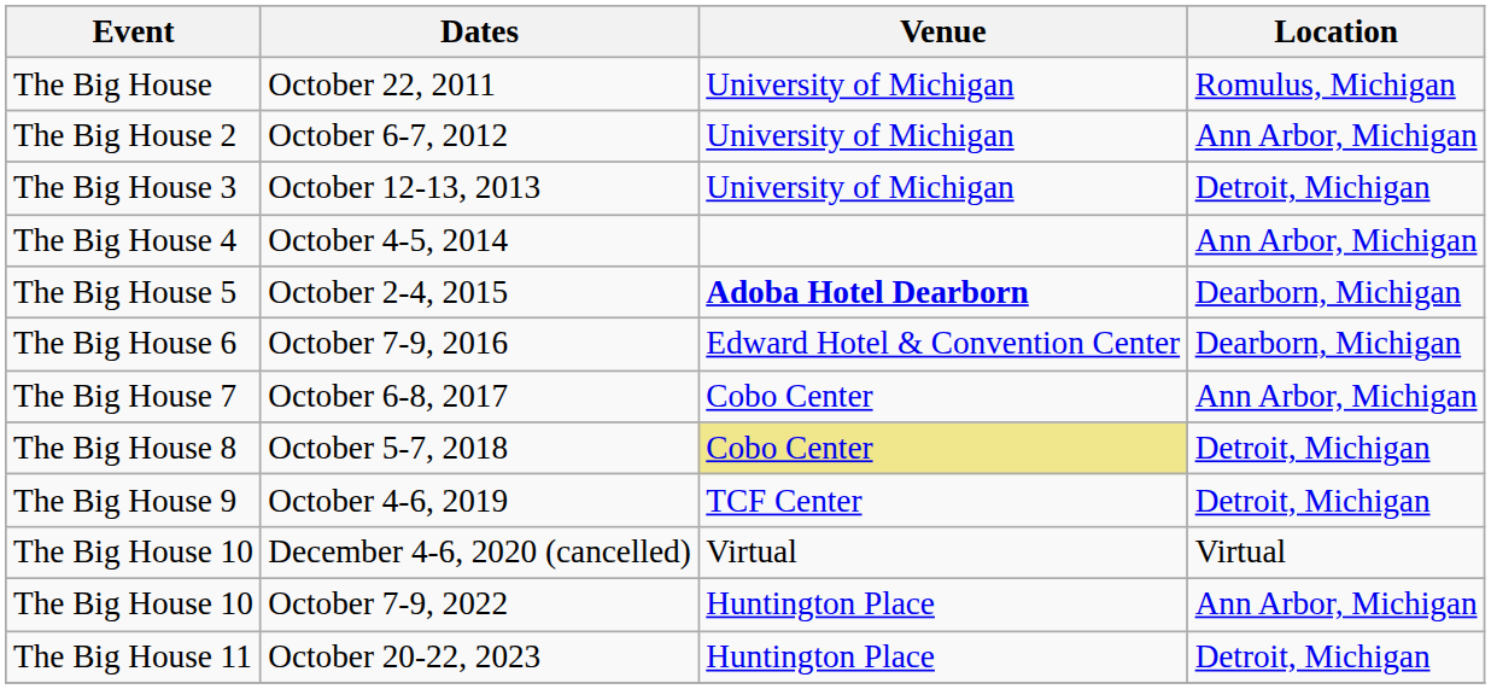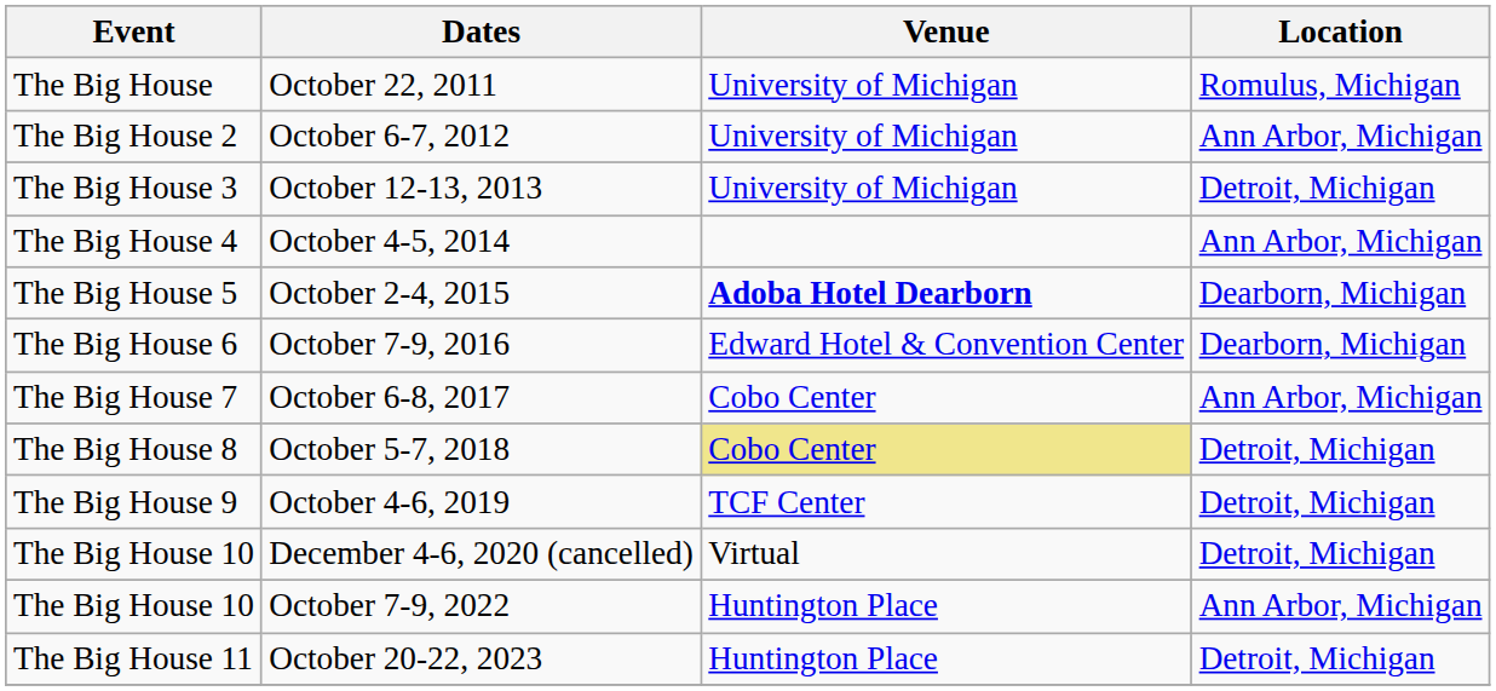 <table class="wikitable sortable">
 <tr>
 <th>Event</th>
 <th>Dates</th>
 <th>Venue</th>
 <th>Location</th>
 </tr>
 <tr>
 <td>The Big House</td>
 <td>October 22, 2011</td>
 <td><a href='#'>University of Michigan</a></td>
 <td><a href='#'>Romulus, Michigan</a></td>
 </tr>
 <tr>
 <td>The Big House 2</td>
 <td>October 6-7, 2012</td>
 <td><a href='#'>University of Michigan</a></td>
 <td><a href='#'>Ann Arbor, Michigan</a></td>
 </tr>
 <tr>
 <td>The Big House 3</td>
 <td>October 12-13, 2013</td>
 <td><a href='#'>University of Michigan</a></td>
 <td><a href='#'>Detroit, Michigan</a></td>
 </tr>
 <tr>
 <td>The Big House 4</td>
 <td>October 4-5, 2014</td>
 <td></td>
 <td><a href='#'>Ann Arbor, Michigan</a></td>
 </tr>
 <tr>
 <td>The Big House 5</td>
 <td>October 2-4, 2015</td>
 <td><strong><a href='#'>Adoba Hotel Dearborn</a></strong></td>
 <td><a href='#'>Dearborn, Michigan</a></td>
 </tr>
 <tr>
 <td>The Big House 6</td>
 <td>October 7-9, 2016</td>
 <td><a href='#'>Edward Hotel & Convention Center</a></td>
 <td><a href='#'>Dearborn, Michigan</a></td>
 </tr>
 <tr>
 <td>The Big House 7</td>
 <td>October 6-8, 2017</td>
 <td><a href='#'>Cobo Center</a></td>
 <td><a href='#'>Ann Arbor, Michigan</a></td>
 </tr>
 <tr>
 <td>The Big House 8</td>
 <td>October 5-7, 2018</td>
 <td style="background: khaki;"><a href='#'>Cobo Center</a></td>
 <td><a href='#'>Detroit, Michigan</a></td>
 </tr>
 <tr>
 <td>The Big House 9</td>
 <td>October 4-6, 2019</td>
 <td><a href='#'>TCF Center</a></td>
 <td><a href='#'>Detroit, Michigan</a></td>
 </tr>
 <tr>
 <td>The Big House 10</td>
 <td>December 4-6, 2020 (cancelled)</td>
 <td>Virtual</td>
-<td>Virtual</td>
+<td><a href='#'>Detroit, Michigan</a></td>
 </tr>
 <tr>
 <td>The Big House 10</td>
 <td>October 7-9, 2022</td>
 <td><a href='#'>Huntington Place</a></td>
 <td><a href='#'>Ann Arbor, Michigan</a></td>
 </tr>
 <tr>
 <td>The Big House 11</td>
 <td>October 20-22, 2023</td>
 <td><a href='#'>Huntington Place</a></td>
 <td><a href='#'>Detroit, Michigan</a></td>
 </tr>
 <tr>
 </tr>
 </table>
